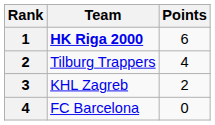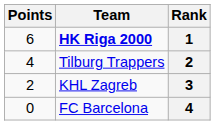 <table class="wikitable" style="text-align: center;">
 <tr>
+<th>Points</th>
+<th>Team</th>
 <th>Rank</th>
-<th>Team</th>
-<th>Points</th>
 </tr>
 <tr>
+<td>6</td>
+<td style="text-align: left;"> <strong><a href='#'>HK Riga 2000</a></strong></td>
 <th>1</th>
-<td style="text-align: left;"> <strong><a href='#'>HK Riga 2000</a></strong></td>
-<td>6</td>
 </tr>
 <tr>
+<td>4</td>
+<td style="text-align: left;"> <a href='#'>Tilburg Trappers</a></td>
 <th>2</th>
-<td style="text-align: left;"> <a href='#'>Tilburg Trappers</a></td>
-<td>4</td>
 </tr>
 <tr>
+<td>2</td>
+<td style="text-align: left;"> <a href='#'>KHL Zagreb</a></td>
 <th>3</th>
-<td style="text-align: left;"> <a href='#'>KHL Zagreb</a></td>
-<td>2</td>
 </tr>
 <tr>
+<td>0</td>
+<td style="text-align: left;"> <a href='#'>FC Barcelona</a></td>
 <th>4</th>
-<td style="text-align: left;"> <a href='#'>FC Barcelona</a></td>
-<td>0</td>
 </tr>
 </table>
